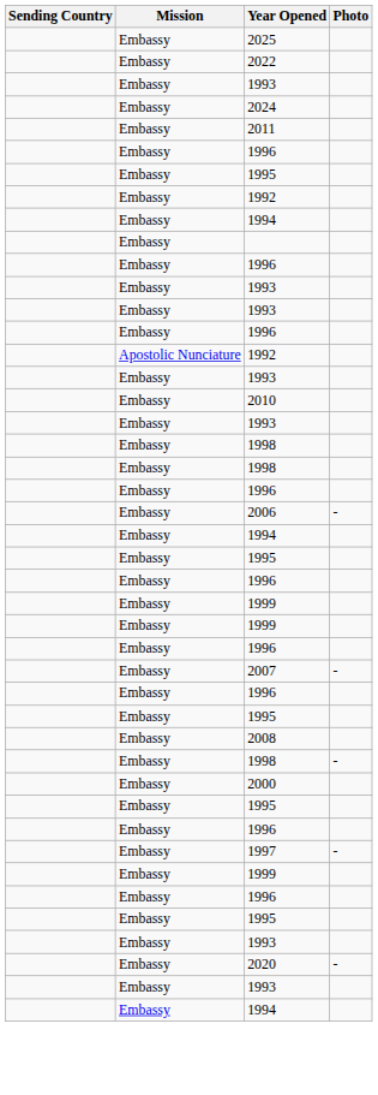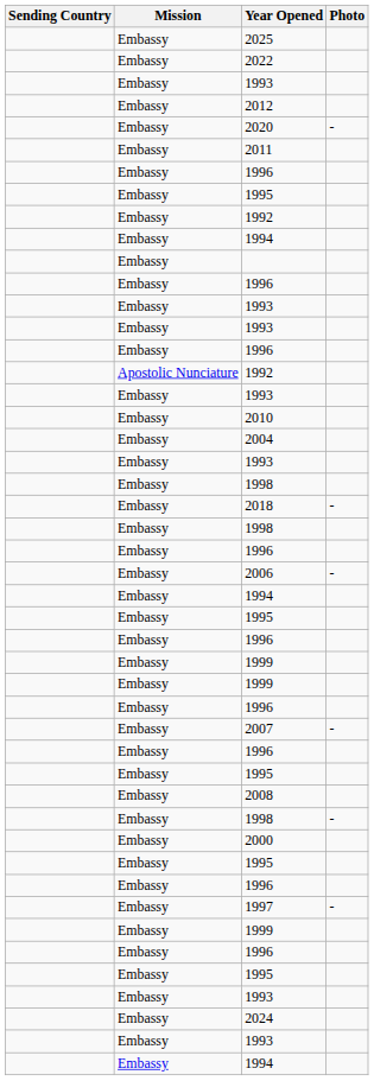 <table class="wikitable sortable">
 <tr valign="middle">
 <th>Sending Country</th>
 <th>Mission</th>
 <th>Year Opened</th>
 <th>Photo</th>
 </tr>
 <tr>
 <td></td>
 <td>Embassy</td>
 <td>2025</td>
 <td></td>
 </tr>
 <tr>
 <td></td>
 <td>Embassy</td>
 <td>2022</td>
 <td></td>
 </tr>
 <tr>
 <td></td>
 <td>Embassy</td>
 <td>1993</td>
 <td></td>
 </tr>
 <tr>
 <td></td>
 <td>Embassy</td>
-<td>2024</td>
+<td>2012</td>
 <td></td>
+</tr>
+<tr>
+<td></td>
+<td>Embassy</td>
+<td>2020</td>
+<td>-</td>
 </tr>
 <tr>
 <td></td>
 <td>Embassy</td>
 <td>2011</td>
 <td></td>
 </tr>
 <tr>
 <td></td>
 <td>Embassy</td>
 <td>1996</td>
 <td></td>
 </tr>
 <tr>
 <td></td>
 <td>Embassy</td>
 <td>1995</td>
 <td></td>
 </tr>
 <tr>
 <td></td>
 <td>Embassy</td>
 <td>1992</td>
 <td></td>
 </tr>
 <tr>
 <td></td>
 <td>Embassy</td>
 <td>1994</td>
 <td></td>
 </tr>
 <tr>
 <td></td>
 <td>Embassy</td>
 <td></td>
 <td></td>
 </tr>
 <tr>
 <td></td>
 <td>Embassy</td>
 <td>1996</td>
 <td></td>
 </tr>
 <tr>
 <td></td>
 <td>Embassy</td>
 <td>1993</td>
 <td></td>
 </tr>
 <tr>
 <td></td>
 <td>Embassy</td>
 <td>1993</td>
 <td></td>
 </tr>
 <tr>
 <td></td>
 <td>Embassy</td>
 <td>1996</td>
 <td></td>
 </tr>
 <tr>
 <td></td>
 <td><a href='#'>Apostolic Nunciature</a></td>
 <td>1992</td>
 <td></td>
 </tr>
 <tr>
 <td></td>
 <td>Embassy</td>
 <td>1993</td>
 <td></td>
 </tr>
 <tr>
 <td></td>
 <td>Embassy</td>
 <td>2010</td>
 <td></td>
 </tr>
 <tr>
 <td></td>
 <td>Embassy</td>
+<td>2004</td>
+<td></td>
+</tr>
+<tr>
+<td></td>
+<td>Embassy</td>
 <td>1993</td>
 <td></td>
 </tr>
 <tr>
 <td></td>
 <td>Embassy</td>
 <td>1998</td>
 <td></td>
+</tr>
+<tr>
+<td></td>
+<td>Embassy</td>
+<td>2018</td>
+<td>-</td>
 </tr>
 <tr>
 <td></td>
 <td>Embassy</td>
 <td>1998</td>
 <td></td>
 </tr>
 <tr>
 <td></td>
 <td>Embassy</td>
 <td>1996</td>
 <td></td>
 </tr>
 <tr>
 <td></td>
 <td>Embassy</td>
 <td>2006</td>
 <td>-</td>
 </tr>
 <tr>
 <td></td>
 <td>Embassy</td>
 <td>1994</td>
 <td></td>
 </tr>
 <tr>
 <td></td>
 <td>Embassy</td>
 <td>1995</td>
 <td></td>
 </tr>
 <tr>
 <td></td>
 <td>Embassy</td>
 <td>1996</td>
 <td></td>
 </tr>
 <tr>
 <td></td>
 <td>Embassy</td>
 <td>1999</td>
 <td></td>
 </tr>
 <tr>
 <td></td>
 <td>Embassy</td>
 <td>1999</td>
 <td></td>
 </tr>
 <tr>
 <td></td>
 <td>Embassy</td>
 <td>1996</td>
 <td></td>
 </tr>
 <tr>
 <td></td>
 <td>Embassy</td>
 <td>2007</td>
 <td>-</td>
 </tr>
 <tr>
 <td></td>
 <td>Embassy</td>
 <td>1996</td>
 <td></td>
 </tr>
 <tr>
 <td></td>
 <td>Embassy</td>
 <td>1995</td>
 <td></td>
 </tr>
 <tr>
 <td></td>
 <td>Embassy</td>
 <td>2008</td>
 <td></td>
 </tr>
 <tr>
 <td></td>
 <td>Embassy</td>
 <td>1998</td>
 <td>-</td>
 </tr>
 <tr>
 <td></td>
 <td>Embassy</td>
 <td>2000</td>
 <td></td>
 </tr>
 <tr>
 <td></td>
 <td>Embassy</td>
 <td>1995</td>
 <td></td>
 </tr>
 <tr>
 <td></td>
 <td>Embassy</td>
 <td>1996</td>
 <td></td>
 </tr>
 <tr>
 <td></td>
 <td>Embassy</td>
 <td>1997</td>
 <td>-</td>
 </tr>
 <tr>
 <td></td>
 <td>Embassy</td>
 <td>1999</td>
 <td></td>
 </tr>
 <tr>
 <td></td>
 <td>Embassy</td>
 <td>1996</td>
 <td></td>
 </tr>
 <tr>
 <td></td>
 <td>Embassy</td>
 <td>1995</td>
 <td></td>
 </tr>
 <tr>
 <td></td>
 <td>Embassy</td>
 <td>1993</td>
 <td></td>
 </tr>
 <tr>
 <td></td>
 <td>Embassy</td>
-<td>2020</td>
-<td>-</td>
+<td>2024</td>
+<td></td>
 </tr>
 <tr>
 <td></td>
 <td>Embassy</td>
 <td>1993</td>
 <td></td>
 </tr>
 <tr>
 <td></td>
 <td><a href='#'>Embassy</a></td>
 <td>1994</td>
 <td></td>
 </tr>
 </table>
